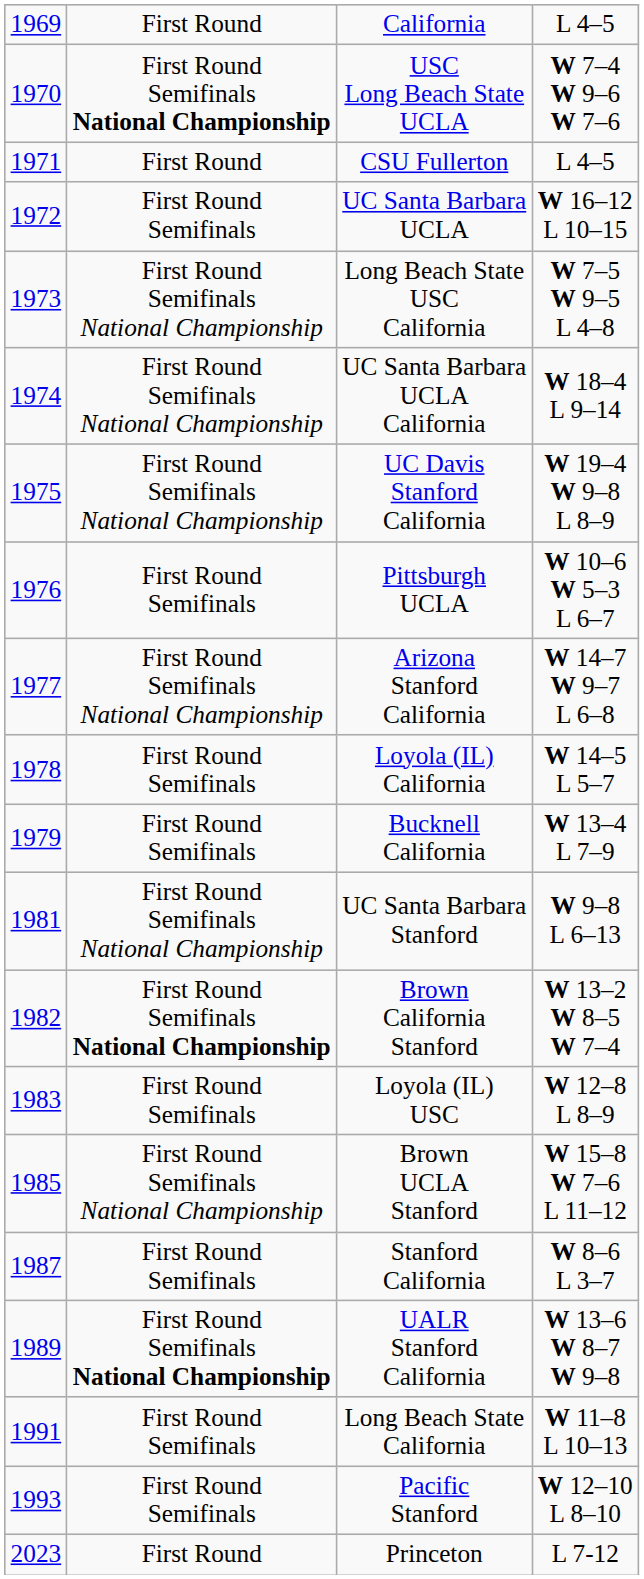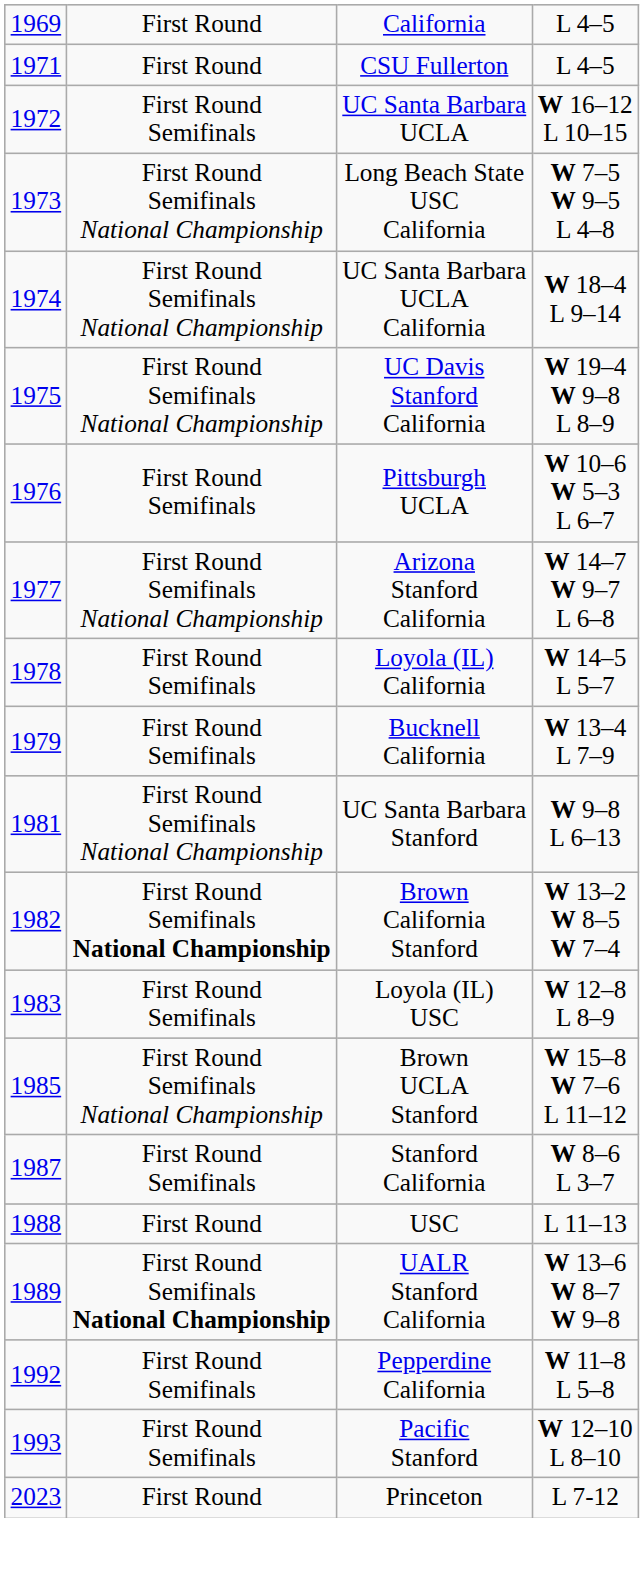 <table class="wikitable">
 <tr align="center">
 <td><a href='#'>1969</a></td>
 <td>First Round</td>
 <td><a href='#'>California</a></td>
 <td>L 4–5</td>
-</tr>
-<tr align="center">
-<td><a href='#'>1970</a></td>
-<td>First Round<br>Semifinals<br><strong>National Championship</strong></td>
-<td><a href='#'>USC</a><br><a href='#'>Long Beach State</a><br><a href='#'>UCLA</a></td>
-<td><strong>W</strong> 7–4<br><strong>W</strong> 9–6<br><strong>W</strong> 7–6</td>
 </tr>
 <tr align="center">
 <td><a href='#'>1971</a></td>
 <td>First Round</td>
 <td><a href='#'>CSU Fullerton</a></td>
 <td>L 4–5</td>
 </tr>
 <tr align="center">
 <td><a href='#'>1972</a></td>
 <td>First Round<br>Semifinals</td>
 <td><a href='#'>UC Santa Barbara</a><br>UCLA</td>
 <td><strong>W</strong> 16–12<br>L 10–15</td>
 </tr>
 <tr align="center">
 <td><a href='#'>1973</a></td>
 <td>First Round<br>Semifinals<br><em>National Championship</em></td>
 <td>Long Beach State<br>USC<br>California</td>
 <td><strong>W</strong> 7–5<br><strong>W</strong> 9–5<br>L 4–8</td>
 </tr>
 <tr align="center">
 <td><a href='#'>1974</a></td>
 <td>First Round<br>Semifinals<br><em>National Championship</em></td>
 <td>UC Santa Barbara<br>UCLA<br>California</td>
 <td><strong>W</strong> 18–4<br>L 9–14</td>
 </tr>
 <tr align="center">
 <td><a href='#'>1975</a></td>
 <td>First Round<br>Semifinals<br><em>National Championship</em></td>
 <td><a href='#'>UC Davis</a><br><a href='#'>Stanford</a><br>California</td>
 <td><strong>W</strong> 19–4<br><strong>W</strong> 9–8<br>L 8–9</td>
 </tr>
 <tr align="center">
 <td><a href='#'>1976</a></td>
 <td>First Round<br>Semifinals</td>
 <td><a href='#'>Pittsburgh</a><br>UCLA</td>
 <td><strong>W</strong> 10–6<br><strong>W</strong> 5–3<br>L 6–7</td>
 </tr>
 <tr align="center">
 <td><a href='#'>1977</a></td>
 <td>First Round<br>Semifinals<br><em>National Championship</em></td>
 <td><a href='#'>Arizona</a><br>Stanford<br>California</td>
 <td><strong>W</strong> 14–7<br><strong>W</strong> 9–7<br>L 6–8</td>
 </tr>
 <tr align="center">
 <td><a href='#'>1978</a></td>
 <td>First Round<br>Semifinals</td>
 <td><a href='#'>Loyola (IL)</a><br>California</td>
 <td><strong>W</strong> 14–5<br>L 5–7</td>
 </tr>
 <tr align="center">
 <td><a href='#'>1979</a></td>
 <td>First Round<br>Semifinals</td>
 <td><a href='#'>Bucknell</a><br>California</td>
 <td><strong>W</strong> 13–4<br>L 7–9</td>
 </tr>
 <tr align="center">
 <td><a href='#'>1981</a></td>
 <td>First Round<br>Semifinals<br><em>National Championship</em></td>
 <td>UC Santa Barbara<br>Stanford</td>
 <td><strong>W</strong> 9–8<br>L 6–13</td>
 </tr>
 <tr align="center">
 <td><a href='#'>1982</a></td>
 <td>First Round<br>Semifinals<br><strong>National Championship</strong></td>
 <td><a href='#'>Brown</a><br>California<br>Stanford</td>
 <td><strong>W</strong> 13–2<br><strong>W</strong> 8–5<br><strong>W</strong> 7–4</td>
 </tr>
 <tr align="center">
 <td><a href='#'>1983</a></td>
 <td>First Round<br>Semifinals</td>
 <td>Loyola (IL)<br>USC</td>
 <td><strong>W</strong> 12–8<br>L 8–9</td>
 </tr>
 <tr align="center">
 <td><a href='#'>1985</a></td>
 <td>First Round<br>Semifinals<br><em>National Championship</em></td>
 <td>Brown<br>UCLA<br>Stanford</td>
 <td><strong>W</strong> 15–8<br><strong>W</strong> 7–6<br>L 11–12</td>
 </tr>
 <tr align="center">
 <td><a href='#'>1987</a></td>
 <td>First Round<br>Semifinals</td>
 <td>Stanford<br>California</td>
 <td><strong>W</strong> 8–6<br>L 3–7</td>
 </tr>
 <tr align="center">
+<td><a href='#'>1988</a></td>
+<td>First Round</td>
+<td>USC</td>
+<td>L 11–13</td>
+</tr>
+<tr align="center">
 <td><a href='#'>1989</a></td>
 <td>First Round<br>Semifinals<br><strong>National Championship</strong></td>
 <td><a href='#'>UALR</a><br>Stanford<br>California</td>
 <td><strong>W</strong> 13–6<br><strong>W</strong> 8–7<br><strong>W</strong> 9–8</td>
 </tr>
 <tr align="center">
-<td><a href='#'>1991</a></td>
+<td><a href='#'>1992</a></td>
 <td>First Round<br>Semifinals</td>
-<td>Long Beach State<br>California</td>
-<td><strong>W</strong> 11–8<br>L 10–13</td>
+<td><a href='#'>Pepperdine</a><br>California</td>
+<td><strong>W</strong> 11–8<br>L 5–8</td>
 </tr>
 <tr align="center">
 <td><a href='#'>1993</a></td>
 <td>First Round<br>Semifinals</td>
 <td><a href='#'>Pacific</a><br>Stanford</td>
 <td><strong>W</strong> 12–10<br>L 8–10</td>
 </tr>
 <tr align="center">
 <td><a href='#'>2023</a></td>
 <td>First Round</td>
 <td>Princeton</td>
 <td>L 7-12</td>
 </tr>
 </table>
